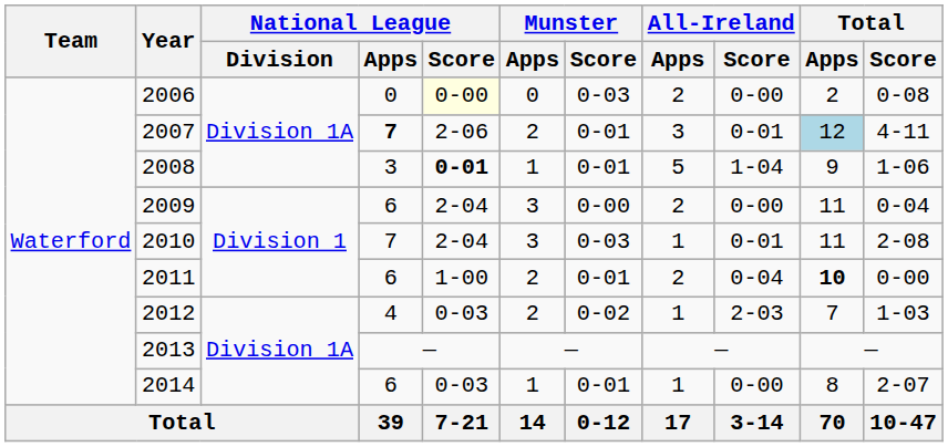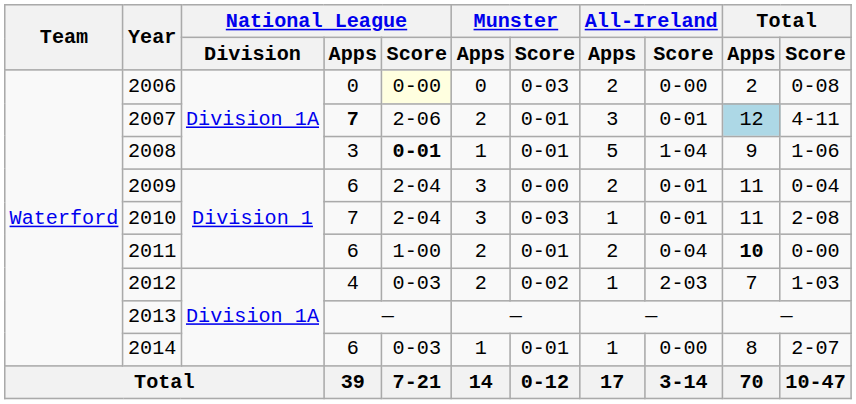 <table class="wikitable" style="text-align:center">
 <tr>
 <th rowspan="2">Team</th>
 <th rowspan="2">Year</th>
 <th colspan="3"><a href='#'>National League</a></th>
 <th colspan="2"><a href='#'>Munster</a></th>
 <th colspan="2"><a href='#'>All-Ireland</a></th>
 <th colspan="2">Total</th>
 </tr>
 <tr>
 <th>Division</th>
 <th>Apps</th>
 <th>Score</th>
 <th>Apps</th>
 <th>Score</th>
 <th>Apps</th>
 <th>Score</th>
 <th>Apps</th>
 <th>Score</th>
 </tr>
 <tr>
 <td rowspan="9"><a href='#'>Waterford</a></td>
 <td>2006</td>
 <td rowspan="3"><a href='#'>Division 1A</a></td>
 <td>0</td>
 <td style="background: lightyellow;">0-00</td>
 <td>0</td>
 <td>0-03</td>
 <td>2</td>
 <td>0-00</td>
 <td>2</td>
 <td>0-08</td>
 </tr>
 <tr>
 <td>2007</td>
 <td><strong>7</strong></td>
 <td>2-06</td>
 <td>2</td>
 <td>0-01</td>
 <td>3</td>
 <td>0-01</td>
 <td style="background: lightblue;">12</td>
 <td>4-11</td>
 </tr>
 <tr>
 <td>2008</td>
 <td>3</td>
 <td><strong>0-01</strong></td>
 <td>1</td>
 <td>0-01</td>
 <td>5</td>
 <td>1-04</td>
 <td>9</td>
 <td>1-06</td>
 </tr>
 <tr>
 <td>2009</td>
 <td rowspan="3"><a href='#'>Division 1</a></td>
 <td>6</td>
 <td>2-04</td>
 <td>3</td>
 <td>0-00</td>
 <td>2</td>
-<td>0-00</td>
+<td>0-01</td>
 <td>11</td>
 <td>0-04</td>
 </tr>
 <tr>
 <td>2010</td>
 <td>7</td>
 <td>2-04</td>
 <td>3</td>
 <td>0-03</td>
 <td>1</td>
 <td>0-01</td>
 <td>11</td>
 <td>2-08</td>
 </tr>
 <tr>
 <td>2011</td>
 <td>6</td>
 <td>1-00</td>
 <td>2</td>
 <td>0-01</td>
 <td>2</td>
 <td>0-04</td>
 <td><strong>10</strong></td>
 <td>0-00</td>
 </tr>
 <tr>
 <td>2012</td>
 <td rowspan="3"><a href='#'>Division 1A</a></td>
 <td>4</td>
 <td>0-03</td>
 <td>2</td>
 <td>0-02</td>
 <td>1</td>
 <td>2-03</td>
 <td>7</td>
 <td>1-03</td>
 </tr>
 <tr>
 <td>2013</td>
 <td colspan=2>—</td>
 <td colspan=2>—</td>
 <td colspan=2>—</td>
 <td colspan=2>—</td>
 </tr>
 <tr>
 <td>2014</td>
 <td>6</td>
 <td>0-03</td>
 <td>1</td>
 <td>0-01</td>
 <td>1</td>
 <td>0-00</td>
 <td>8</td>
 <td>2-07</td>
 </tr>
 <tr>
 <th colspan="3">Total</th>
 <th>39</th>
 <th>7-21</th>
 <th>14</th>
 <th>0-12</th>
 <th>17</th>
 <th>3-14</th>
 <th>70</th>
 <th>10-47</th>
 </tr>
 </table>
